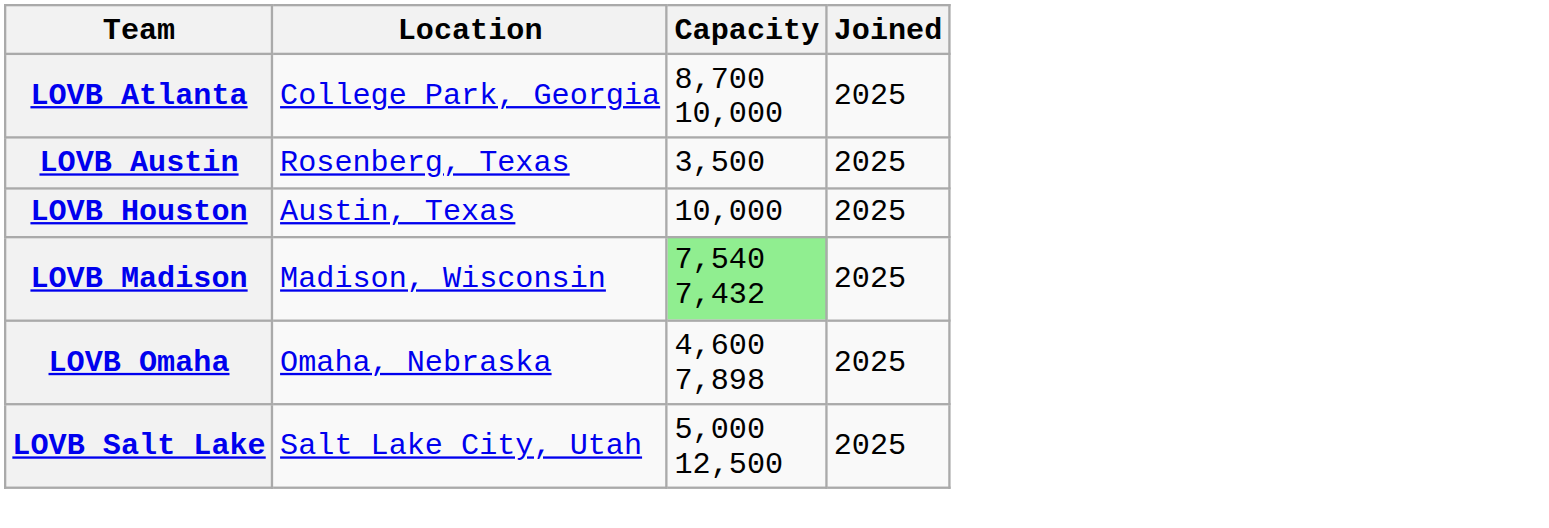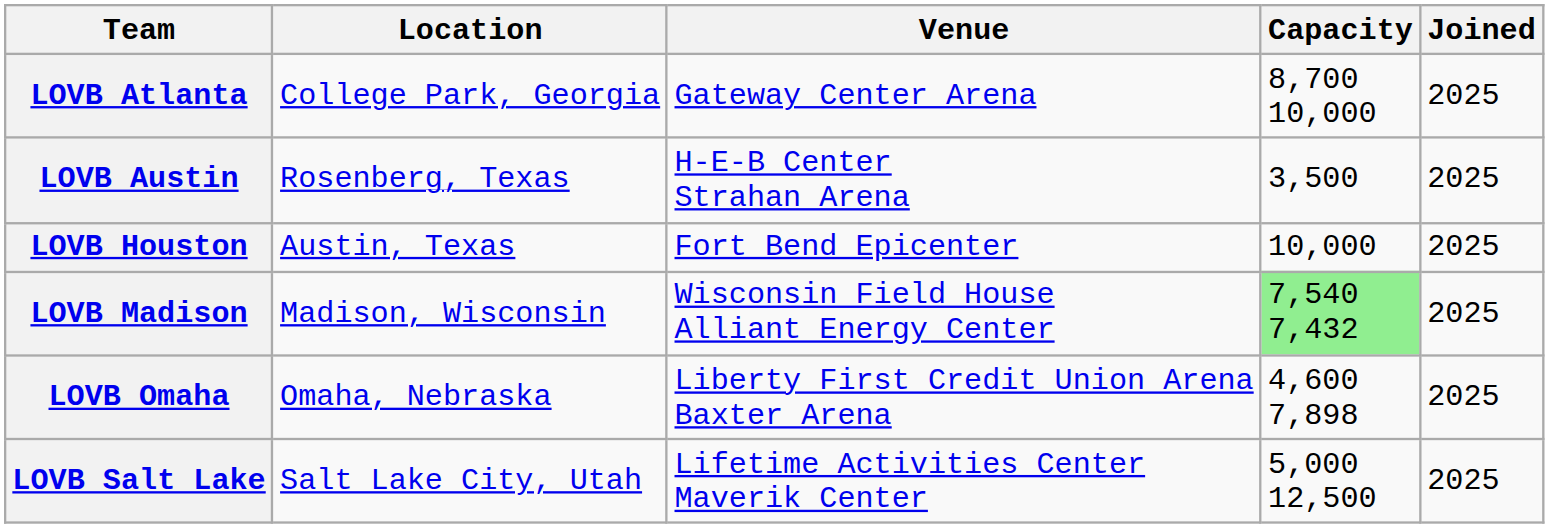 <table class="wikitable sortable plainrowheaders">
 <tr>
 <th scope="col">Team</th>
 <th scope="col" class="unsortable">Location</th>
+<th scope="col" class="unsortable">Venue</th>
 <th scope="col">Capacity</th>
 <th scope="col">Joined</th>
 </tr>
 <tr>
 <th scope="row"><strong><a href='#'>LOVB Atlanta</a></strong></th>
 <td><a href='#'>College Park, Georgia</a></td>
+<td><a href='#'>Gateway Center Arena</a></td>
 <td>8,700<br>10,000</td>
 <td>2025</td>
 </tr>
 <tr>
 <th scope="row"><strong><a href='#'>LOVB Austin</a></strong></th>
 <td><a href='#'>Rosenberg, Texas</a></td>
+<td><a href='#'>H-E-B Center</a><br><a href='#'>Strahan Arena</a></td>
 <td>3,500</td>
 <td>2025</td>
 </tr>
 <tr>
 <th scope="row"><strong><a href='#'>LOVB Houston</a></strong></th>
 <td><a href='#'>Austin, Texas</a></td>
+<td><a href='#'>Fort Bend Epicenter</a></td>
 <td>10,000</td>
 <td>2025</td>
 </tr>
 <tr>
 <th scope="row"><strong><a href='#'>LOVB Madison</a></strong></th>
 <td><a href='#'>Madison, Wisconsin</a></td>
+<td><a href='#'>Wisconsin Field House</a><br><a href='#'>Alliant Energy Center</a></td>
 <td style="background: lightgreen;">7,540<br>7,432</td>
 <td>2025</td>
 </tr>
 <tr>
 <th scope="row"><strong><a href='#'>LOVB Omaha</a></strong></th>
 <td><a href='#'>Omaha, Nebraska</a></td>
+<td><a href='#'>Liberty First Credit Union Arena</a><br><a href='#'>Baxter Arena</a></td>
 <td>4,600<br>7,898</td>
 <td>2025</td>
 </tr>
 <tr>
 <th scope="row"><strong><a href='#'>LOVB Salt Lake</a></strong></th>
 <td><a href='#'>Salt Lake City, Utah</a></td>
+<td><a href='#'>Lifetime Activities Center</a><br><a href='#'>Maverik Center</a></td>
 <td>5,000<br>12,500</td>
 <td>2025</td>
 </tr>
 </table>
